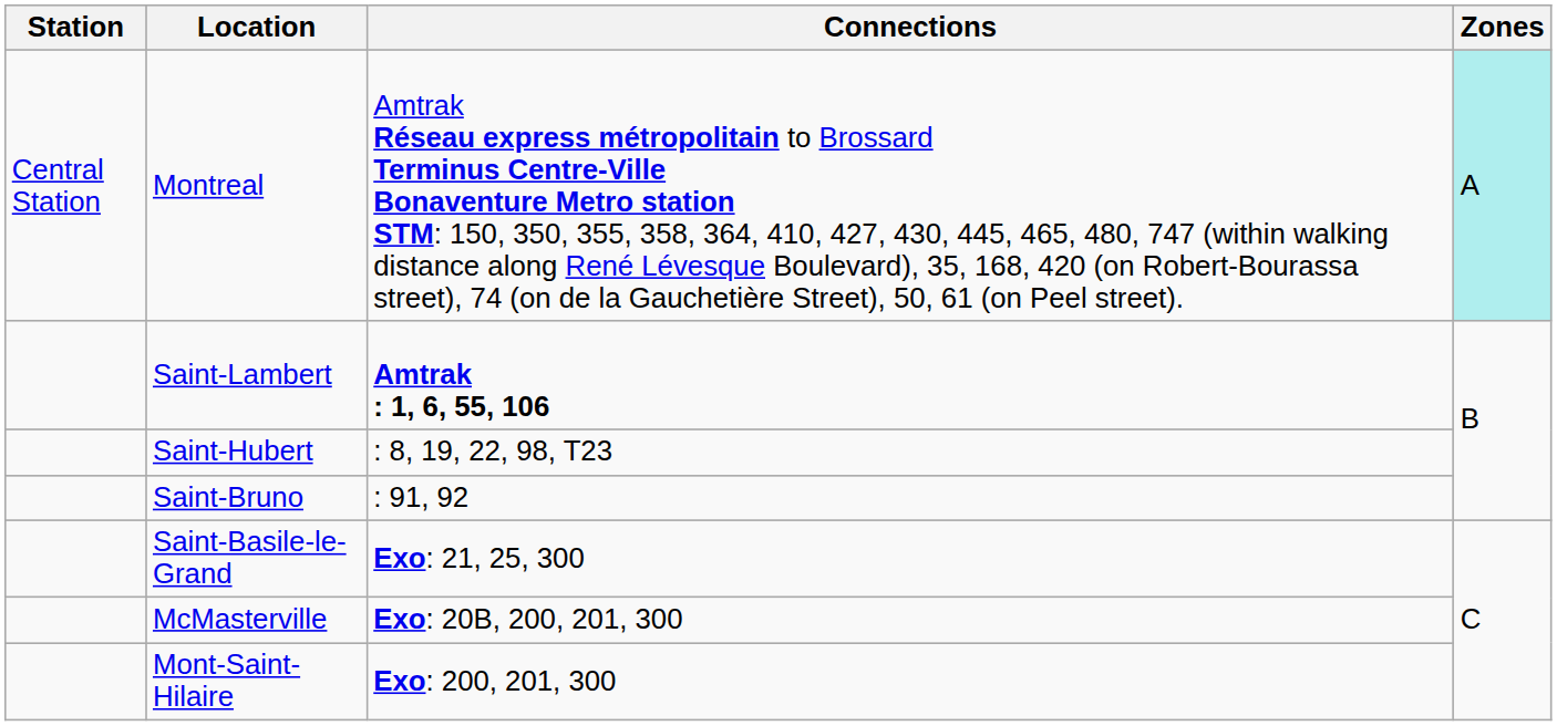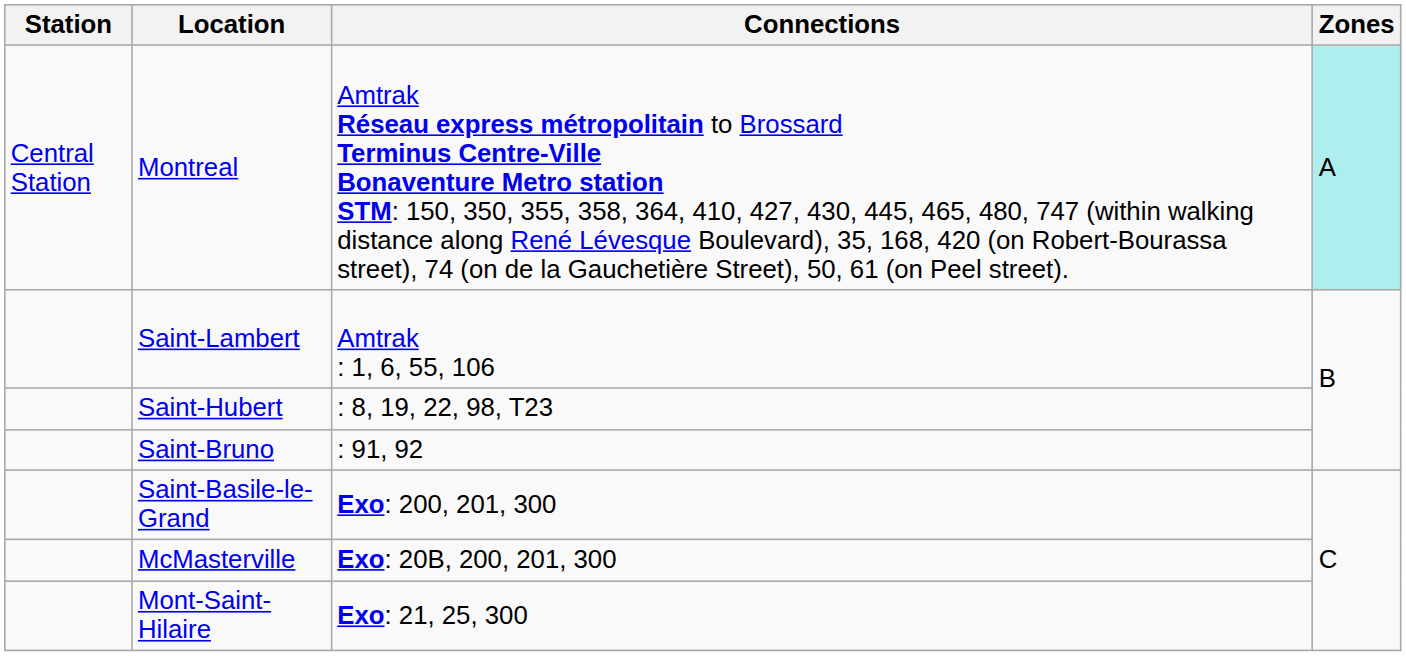 <table class="wikitable">
 <tr>
 <th>Station</th>
 <th>Location</th>
 <th>Connections</th>
 <th>Zones</th>
 </tr>
 <tr>
 <td><a href='#'>Central Station</a></td>
 <td><a href='#'>Montreal</a></td>
 <td><br><a href='#'>Amtrak</a><br>  <strong><a href='#'>Réseau express métropolitain</a></strong> to <a href='#'>Brossard</a><br> <strong><a href='#'>Terminus Centre-Ville</a> </strong><br>   <strong><a href='#'>Bonaventure Metro station</a></strong><br>  <strong><a href='#'>STM</a></strong>: 150, 350, 355, 358, 364, 410, 427, 430, 445, 465, 480, 747 (within walking distance along <a href='#'>René Lévesque</a> Boulevard), 35, 168, 420 (on Robert-Bourassa street), 74 (on de la Gauchetière Street), 50, 61 (on Peel street).</td>
 <td style="background: paleturquoise;">A</td>
 </tr>
 <tr>
 <td></td>
 <td><a href='#'>Saint-Lambert</a></td>
-<td><strong><br><a href='#'>Amtrak</a> <br> : 1, 6, 55, 106</strong></td>
+<td><br><a href='#'>Amtrak</a> <br> : 1, 6, 55, 106</td>
 <td rowspan="3">B</td>
 </tr>
 <tr>
 <td></td>
 <td><a href='#'>Saint-Hubert</a></td>
 <td>: 8, 19, 22, 98, T23</td>
 </tr>
 <tr>
 <td></td>
 <td><a href='#'>Saint-Bruno</a></td>
 <td>: 91, 92</td>
 </tr>
 <tr>
 <td></td>
 <td><a href='#'>Saint-Basile-le-Grand</a></td>
-<td> <strong><a href='#'>Exo</a></strong>: 21, 25, 300</td>
+<td> <strong><a href='#'>Exo</a></strong>: 200, 201, 300</td>
 <td rowspan="3">C</td>
 </tr>
 <tr>
 <td></td>
 <td><a href='#'>McMasterville</a></td>
 <td> <strong><a href='#'>Exo</a></strong>: 20B, 200, 201, 300</td>
 </tr>
 <tr>
 <td></td>
 <td><a href='#'>Mont-Saint-Hilaire</a></td>
-<td> <strong><a href='#'>Exo</a></strong>: 200, 201, 300</td>
+<td> <strong><a href='#'>Exo</a></strong>: 21, 25, 300</td>
 </tr>
 </table>
